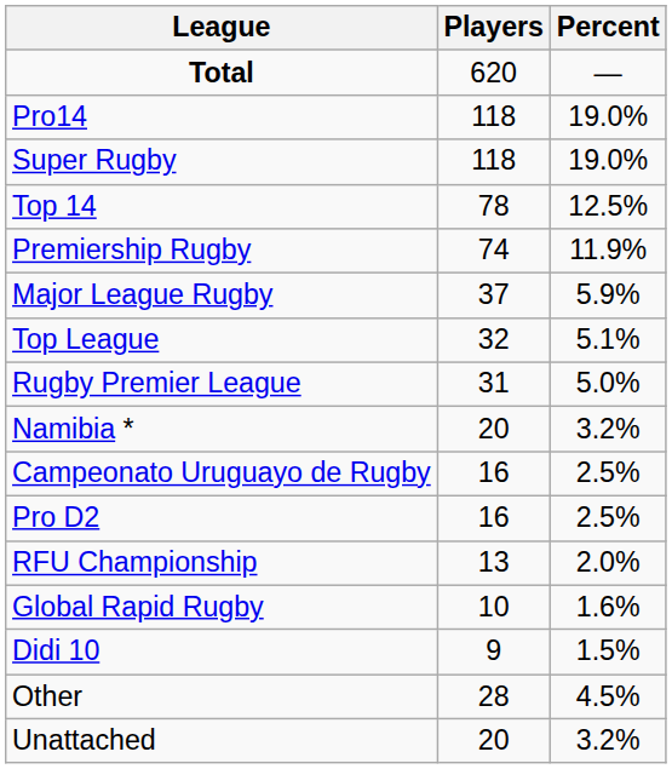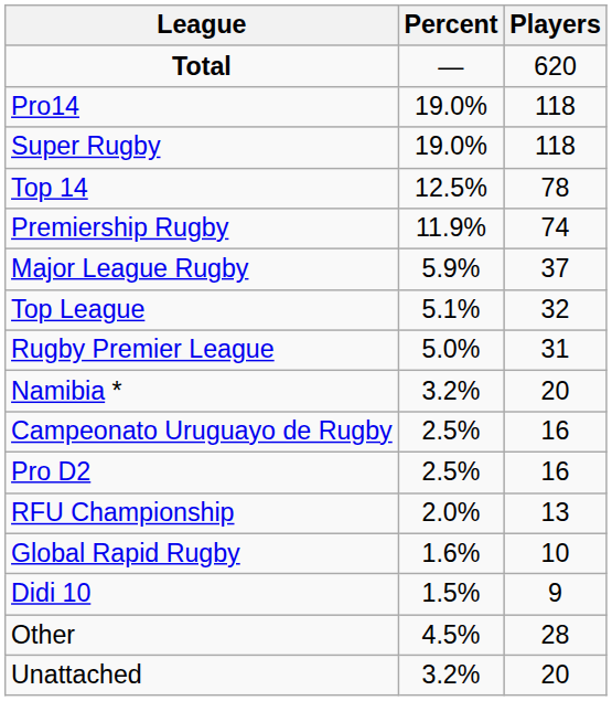 <table class="wikitable sortable" style="text-align:center">
 <tr>
 <th>League</th>
+<th>Percent</th>
 <th>Players</th>
-<th>Percent</th>
 </tr>
 <tr>
 <td><strong>Total</strong></td>
+<td>—</td>
 <td>620</td>
-<td>—</td>
 </tr>
 <tr>
 <td align="left"><a href='#'>Pro14</a> </td>
+<td>19.0%</td>
 <td>118</td>
-<td>19.0%</td>
 </tr>
 <tr>
 <td align="left"><a href='#'>Super Rugby</a> </td>
+<td>19.0%</td>
 <td>118</td>
-<td>19.0%</td>
 </tr>
 <tr>
 <td align="left"><a href='#'>Top 14</a> </td>
+<td>12.5%</td>
 <td>78</td>
-<td>12.5%</td>
 </tr>
 <tr>
 <td align="left"><a href='#'>Premiership Rugby</a> </td>
+<td>11.9%</td>
 <td>74</td>
-<td>11.9%</td>
 </tr>
 <tr>
 <td align="left"><a href='#'>Major League Rugby</a> </td>
+<td>5.9%</td>
 <td>37</td>
-<td>5.9%</td>
 </tr>
 <tr>
 <td align="left"><a href='#'>Top League</a> </td>
+<td>5.1%</td>
 <td>32</td>
-<td>5.1%</td>
 </tr>
 <tr>
 <td align="left"><a href='#'>Rugby Premier League</a> </td>
+<td>5.0%</td>
 <td>31</td>
-<td>5.0%</td>
 </tr>
 <tr>
 <td align="left"><a href='#'>Namibia</a>  *</td>
+<td>3.2%</td>
 <td>20</td>
-<td>3.2%</td>
 </tr>
 <tr>
 <td align="left"><a href='#'>Campeonato Uruguayo de Rugby</a> </td>
+<td>2.5%</td>
 <td>16</td>
-<td>2.5%</td>
 </tr>
 <tr>
 <td align="left"><a href='#'>Pro D2</a> </td>
+<td>2.5%</td>
 <td>16</td>
-<td>2.5%</td>
 </tr>
 <tr>
 <td align="left"><a href='#'>RFU Championship</a> </td>
+<td>2.0%</td>
 <td>13</td>
-<td>2.0%</td>
 </tr>
 <tr>
 <td align="left"><a href='#'>Global Rapid Rugby</a> </td>
+<td>1.6%</td>
 <td>10</td>
-<td>1.6%</td>
 </tr>
 <tr>
 <td align="left"><a href='#'>Didi 10</a> </td>
+<td>1.5%</td>
 <td>9</td>
-<td>1.5%</td>
 </tr>
 <tr>
 <td align="left">Other</td>
+<td>4.5%</td>
 <td>28</td>
-<td>4.5%</td>
 </tr>
 <tr>
 <td align="left">Unattached</td>
+<td>3.2%</td>
 <td>20</td>
-<td>3.2%</td>
 </tr>
 </table>
